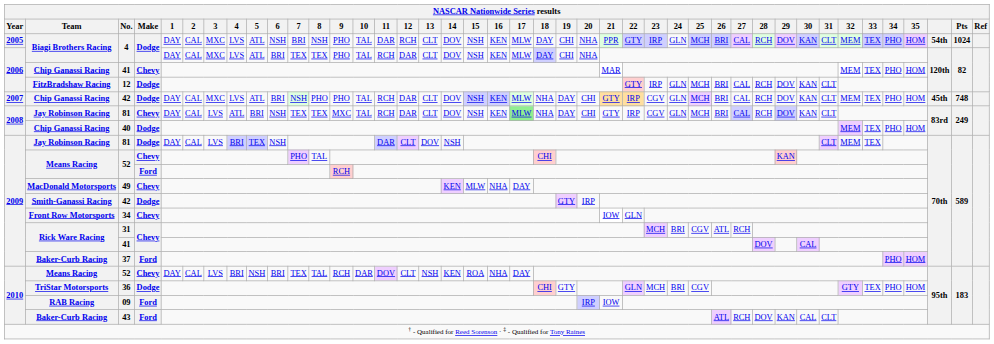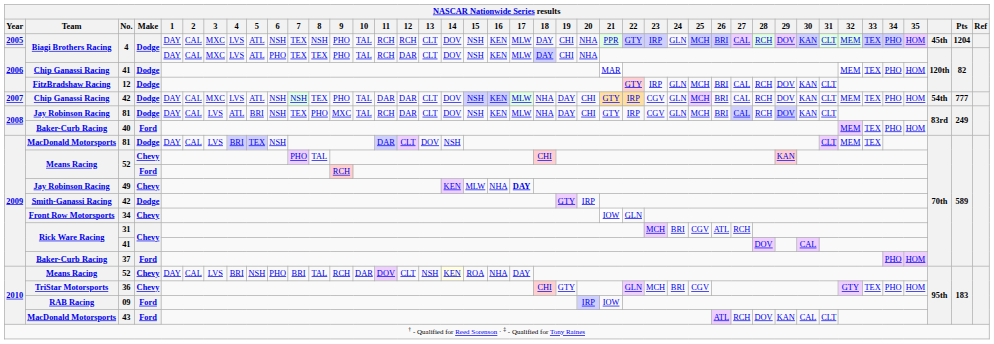 <table class="wikitable" style="text-align:center; font-size:75%">
 <tr>
 <th colspan=42><a href='#'>NASCAR Nationwide Series</a> results</th>
 </tr>
 <tr>
 <th>Year</th>
 <th>Team</th>
 <th>No.</th>
 <th>Make</th>
 <th>1</th>
 <th>2</th>
 <th>3</th>
 <th>4</th>
 <th>5</th>
 <th>6</th>
 <th>7</th>
 <th>8</th>
 <th>9</th>
 <th>10</th>
 <th>11</th>
 <th>12</th>
 <th>13</th>
 <th>14</th>
 <th>15</th>
 <th>16</th>
 <th>17</th>
 <th>18</th>
 <th>19</th>
 <th>20</th>
 <th>21</th>
 <th>22</th>
 <th>23</th>
 <th>24</th>
 <th>25</th>
 <th>26</th>
 <th>27</th>
 <th>28</th>
 <th>29</th>
 <th>30</th>
 <th>31</th>
 <th>32</th>
 <th>33</th>
 <th>34</th>
 <th>35</th>
 <th></th>
 <th>Pts</th>
 <th>Ref</th>
 </tr>
 <tr>
 <th><a href='#'>2005</a></th>
 <th rowspan=2><a href='#'>Biagi Brothers Racing</a></th>
 <th rowspan=2>4</th>
 <th rowspan=2><a href='#'>Dodge</a></th>
 <td><a href='#'>DAY</a></td>
 <td><a href='#'>CAL</a></td>
 <td><a href='#'>MXC</a></td>
 <td><a href='#'>LVS</a></td>
 <td><a href='#'>ATL</a></td>
 <td><a href='#'>NSH</a></td>
-<td><a href='#'>BRI</a></td>
+<td><a href='#'>TEX</a></td>
 <td><a href='#'>NSH</a></td>
 <td><a href='#'>PHO</a></td>
 <td><a href='#'>TAL</a></td>
-<td><a href='#'>DAR</a></td>
+<td><a href='#'>RCH</a></td>
 <td><a href='#'>RCH</a></td>
 <td><a href='#'>CLT</a></td>
 <td><a href='#'>DOV</a></td>
 <td><a href='#'>NSH</a></td>
 <td><a href='#'>KEN</a></td>
 <td><a href='#'>MLW</a></td>
 <td><a href='#'>DAY</a></td>
 <td><a href='#'>CHI</a></td>
 <td><a href='#'>NHA</a></td>
 <td style="background:#DFFFDF;"><a href='#'>PPR</a><br></td>
 <td style="background:#CFCFFF;"><a href='#'>GTY</a><br></td>
 <td style="background:#CFCFFF;"><a href='#'>IRP</a><br></td>
 <td><a href='#'>GLN</a></td>
 <td style="background:#CFCFFF;"><a href='#'>MCH</a><br></td>
 <td style="background:#CFCFFF;"><a href='#'>BRI</a><br></td>
 <td style="background:#EFCFFF;"><a href='#'>CAL</a><br></td>
 <td style="background:#DFFFDF;"><a href='#'>RCH</a><br></td>
 <td style="background:#EFCFFF;"><a href='#'>DOV</a><br></td>
 <td style="background:#CFCFFF;"><a href='#'>KAN</a><br></td>
 <td style="background:#DFFFDF;"><a href='#'>CLT</a><br></td>
 <td style="background:#DFFFDF;"><a href='#'>MEM</a><br></td>
 <td style="background:#CFCFFF;"><a href='#'>TEX</a><br></td>
 <td style="background:#CFCFFF;"><a href='#'>PHO</a><br></td>
 <td style="background:#EFCFFF;"><a href='#'>HOM</a><br></td>
-<th>54th</th>
-<th>1024</th>
+<th>45th</th>
+<th>1204</th>
 <th></th>
 </tr>
 <tr>
 <th rowspan=3><a href='#'>2006</a></th>
 <td><a href='#'>DAY</a></td>
 <td><a href='#'>CAL</a></td>
 <td><a href='#'>MXC</a></td>
 <td><a href='#'>LVS</a></td>
 <td><a href='#'>ATL</a></td>
-<td><a href='#'>BRI</a></td>
+<td><a href='#'>PHO</a></td>
 <td><a href='#'>TEX</a></td>
 <td><a href='#'>TEX</a></td>
 <td><a href='#'>PHO</a></td>
 <td><a href='#'>TAL</a></td>
 <td><a href='#'>RCH</a></td>
 <td><a href='#'>DAR</a></td>
 <td><a href='#'>CLT</a></td>
 <td><a href='#'>DOV</a></td>
 <td><a href='#'>NSH</a></td>
 <td><a href='#'>KEN</a></td>
 <td><a href='#'>MLW</a></td>
 <td style="background:#CFCFFF;"><a href='#'>DAY</a><br></td>
 <td><a href='#'>CHI</a></td>
 <td><a href='#'>NHA</a></td>
 <td colspan=15></td>
 <th rowspan=3>120th</th>
 <th rowspan=3>82</th>
 <th rowspan=3></th>
 </tr>
 <tr>
 <th><a href='#'>Chip Ganassi Racing</a></th>
 <th>41</th>
-<th><a href='#'>Chevy</a></th>
+<th><a href='#'>Dodge</a></th>
 <td colspan=20></td>
 <td style="background:#FFFFFF;"><a href='#'>MAR</a><br></td>
 <td colspan=10></td>
 <td style="background:#FFFFFF;"><a href='#'>MEM</a><br></td>
 <td><a href='#'>TEX</a></td>
 <td><a href='#'>PHO</a></td>
 <td><a href='#'>HOM</a></td>
 </tr>
 <tr>
 <th><a href='#'>FitzBradshaw Racing</a></th>
 <th>12</th>
 <th><a href='#'>Dodge</a></th>
 <td colspan=21></td>
 <td style="background:#FFCFCF;"><a href='#'>GTY</a><br></td>
 <td><a href='#'>IRP</a></td>
 <td><a href='#'>GLN</a></td>
 <td><a href='#'>MCH</a></td>
 <td><a href='#'>BRI</a></td>
 <td><a href='#'>CAL</a></td>
 <td><a href='#'>RCH</a></td>
 <td><a href='#'>DOV</a></td>
 <td><a href='#'>KAN</a></td>
 <td><a href='#'>CLT</a></td>
 <td colspan=4></td>
 </tr>
 <tr>
 <th><a href='#'>2007</a></th>
 <th><a href='#'>Chip Ganassi Racing</a></th>
 <th>42</th>
 <th><a href='#'>Dodge</a></th>
 <td><a href='#'>DAY</a></td>
 <td><a href='#'>CAL</a></td>
 <td><a href='#'>MXC</a></td>
 <td><a href='#'>LVS</a></td>
 <td><a href='#'>ATL</a></td>
-<td><a href='#'>BRI</a></td>
+<td><a href='#'>NSH</a></td>
 <td style="background:#DFFFDF;"><a href='#'>NSH</a><br></td>
-<td><a href='#'>PHO</a></td>
+<td><a href='#'>TEX</a></td>
 <td><a href='#'>PHO</a></td>
 <td><a href='#'>TAL</a></td>
-<td><a href='#'>RCH</a></td>
+<td><a href='#'>DAR</a></td>
 <td><a href='#'>DAR</a></td>
 <td><a href='#'>CLT</a></td>
 <td><a href='#'>DOV</a></td>
 <td style="background:#CFCFFF;"><a href='#'>NSH</a><br></td>
 <td style="background:#CFCFFF;"><a href='#'>KEN</a><br></td>
 <td style="background:#DFFFDF;"><a href='#'>MLW</a><br></td>
 <td><a href='#'>NHA</a></td>
 <td><a href='#'>DAY</a></td>
 <td><a href='#'>CHI</a></td>
 <td style="background:#FFDF9F;"><a href='#'>GTY</a><br></td>
 <td style="background:#FFDF9F;"><a href='#'>IRP</a><br></td>
 <td><a href='#'>CGV</a></td>
 <td><a href='#'>GLN</a></td>
 <td style="background:#EFCFFF;"><a href='#'>MCH</a><br></td>
 <td><a href='#'>BRI</a></td>
 <td><a href='#'>CAL</a></td>
 <td><a href='#'>RCH</a></td>
 <td><a href='#'>DOV</a></td>
 <td><a href='#'>KAN</a></td>
 <td><a href='#'>CLT</a></td>
 <td><a href='#'>MEM</a></td>
 <td><a href='#'>TEX</a></td>
 <td><a href='#'>PHO</a></td>
 <td><a href='#'>HOM</a></td>
-<th>45th</th>
-<th>748</th>
+<th>54th</th>
+<th>777</th>
 <th></th>
 </tr>
 <tr>
 <th rowspan=2><a href='#'>2008</a></th>
 <th><a href='#'>Jay Robinson Racing</a></th>
 <th>81</th>
-<th><a href='#'>Chevy</a></th>
+<th><a href='#'>Dodge</a></th>
 <td><a href='#'>DAY</a></td>
 <td><a href='#'>CAL</a></td>
 <td><a href='#'>LVS</a></td>
 <td><a href='#'>ATL</a></td>
 <td><a href='#'>BRI</a></td>
 <td><a href='#'>NSH</a></td>
 <td><a href='#'>TEX</a></td>
-<td><a href='#'>TEX</a></td>
+<td><a href='#'>PHO</a></td>
 <td><a href='#'>MXC</a></td>
 <td><a href='#'>TAL</a></td>
 <td><a href='#'>RCH</a></td>
 <td><a href='#'>DAR</a></td>
 <td><a href='#'>CLT</a></td>
 <td><a href='#'>DOV</a></td>
 <td><a href='#'>NSH</a></td>
 <td><a href='#'>KEN</a></td>
-<td style="background: lightgreen;"><a href='#'>MLW</a></td>
+<td><a href='#'>MLW</a></td>
 <td><a href='#'>NHA</a></td>
 <td><a href='#'>DAY</a></td>
 <td><a href='#'>CHI</a></td>
 <td><a href='#'>GTY</a></td>
 <td><a href='#'>IRP</a></td>
 <td><a href='#'>CGV</a></td>
 <td><a href='#'>GLN</a></td>
 <td><a href='#'>MCH</a></td>
 <td><a href='#'>BRI</a></td>
 <td style="background:#CFCFFF;"><a href='#'>CAL</a><br></td>
 <td><a href='#'>RCH</a></td>
 <td style="background:#CFCFFF;"><a href='#'>DOV</a><br></td>
 <td><a href='#'>KAN</a></td>
 <td><a href='#'>CLT</a></td>
 <td colspan=4></td>
 <th rowspan=2>83rd</th>
 <th rowspan=2>249</th>
 <th rowspan=2></th>
 </tr>
 <tr>
-<th><a href='#'>Chip Ganassi Racing</a></th>
+<th><a href='#'>Baker-Curb Racing</a></th>
 <th>40</th>
-<th><a href='#'>Dodge</a></th>
+<th><a href='#'>Ford</a></th>
 <td colspan=31></td>
 <td style="background:#EFCFFF;"><a href='#'>MEM</a><br></td>
 <td><a href='#'>TEX</a></td>
 <td><a href='#'>PHO</a></td>
 <td><a href='#'>HOM</a></td>
 </tr>
 <tr>
 <th rowspan=9><a href='#'>2009</a></th>
-<th><a href='#'>Jay Robinson Racing</a></th>
+<th><a href='#'>MacDonald Motorsports</a></th>
 <th>81</th>
 <th><a href='#'>Dodge</a></th>
 <td><a href='#'>DAY</a></td>
 <td><a href='#'>CAL</a></td>
 <td><a href='#'>LVS</a></td>
 <td style="background:#CFCFFF;"><a href='#'>BRI</a><br></td>
 <td style="background:#CFCFFF;"><a href='#'>TEX</a><br></td>
 <td><a href='#'>NSH</a></td>
 <td colspan=4></td>
 <td style="background:#CFCFFF;"><a href='#'>DAR</a><br></td>
 <td style="background:#EFCFFF;"><a href='#'>CLT</a><br></td>
 <td><a href='#'>DOV</a></td>
 <td><a href='#'>NSH</a></td>
 <td colspan=16></td>
 <td style="background:#EFCFFF;"><a href='#'>CLT</a><br></td>
 <td><a href='#'>MEM</a></td>
 <td><a href='#'>TEX</a></td>
 <td colspan=2></td>
 <th rowspan=9>70th</th>
 <th rowspan=9>589</th>
 <th rowspan=9></th>
 </tr>
 <tr>
 <th rowspan=2><a href='#'>Means Racing</a></th>
 <th rowspan=2>52</th>
 <th><a href='#'>Chevy</a></th>
 <td colspan=6></td>
 <td style="background:#EFCFFF;"><a href='#'>PHO</a><br></td>
 <td><a href='#'>TAL</a></td>
 <td colspan=9></td>
 <td style="background:#FFCFCF;"><a href='#'>CHI</a><br></td>
 <td colspan=10></td>
 <td style="background:#FFCFCF;"><a href='#'>KAN</a><br></td>
 <td colspan=6></td>
 </tr>
 <tr>
 <th><a href='#'>Ford</a></th>
 <td colspan=8></td>
 <td style="background:#FFCFCF;"><a href='#'>RCH</a><br></td>
 <td colspan=26></td>
 </tr>
 <tr>
-<th><a href='#'>MacDonald Motorsports</a></th>
+<th><a href='#'>Jay Robinson Racing</a></th>
 <th>49</th>
 <th><a href='#'>Chevy</a></th>
 <td colspan=13></td>
 <td style="background:#EFCFFF;"><a href='#'>KEN</a><br></td>
 <td><a href='#'>MLW</a></td>
 <td><a href='#'>NHA</a></td>
-<td><a href='#'>DAY</a></td>
+<td><strong><a href='#'>DAY</a></strong></td>
 <td colspan=18></td>
 </tr>
 <tr>
 <th><a href='#'>Smith-Ganassi Racing</a></th>
 <th>42</th>
 <th><a href='#'>Dodge</a></th>
 <td colspan=18></td>
 <td style="background:#EFCFFF;"><a href='#'>GTY</a><br></td>
 <td><a href='#'>IRP</a></td>
 <td colspan=15></td>
 </tr>
 <tr>
 <th><a href='#'>Front Row Motorsports</a></th>
 <th>34</th>
 <th><a href='#'>Chevy</a></th>
 <td colspan=20></td>
 <td style="background:#FFFFFF;"><a href='#'>IOW</a><br></td>
 <td><a href='#'>GLN</a></td>
 <td colspan=13></td>
 </tr>
 <tr>
 <th rowspan=2><a href='#'>Rick Ware Racing</a></th>
 <th>31</th>
 <th rowspan=2><a href='#'>Chevy</a></th>
 <td colspan=22></td>
 <td style="background:#EFCFFF;"><a href='#'>MCH</a><br></td>
 <td><a href='#'>BRI</a></td>
 <td><a href='#'>CGV</a></td>
 <td><a href='#'>ATL</a></td>
 <td><a href='#'>RCH</a></td>
 <td colspan=8></td>
 </tr>
 <tr>
 <th>41</th>
 <td colspan=27></td>
 <td style="background:#EFCFFF;"><a href='#'>DOV</a><br></td>
 <td></td>
 <td style="background:#EFCFFF;"><a href='#'>CAL</a><br></td>
 <td colspan=5></td>
 </tr>
 <tr>
 <th><a href='#'>Baker-Curb Racing</a></th>
 <th>37</th>
 <th><a href='#'>Ford</a></th>
 <td colspan=33></td>
 <td style="background:#EFCFFF;"><a href='#'>PHO</a><br></td>
 <td style="background:#EFCFFF;"><a href='#'>HOM</a><br></td>
 </tr>
 <tr>
 <th rowspan=4><a href='#'>2010</a></th>
 <th><a href='#'>Means Racing</a></th>
 <th>52</th>
 <th><a href='#'>Chevy</a></th>
 <td><a href='#'>DAY</a></td>
 <td><a href='#'>CAL</a></td>
 <td><a href='#'>LVS</a></td>
 <td><a href='#'>BRI</a></td>
 <td><a href='#'>NSH</a></td>
+<td><a href='#'>PHO</a></td>
 <td><a href='#'>BRI</a></td>
-<td><a href='#'>TEX</a></td>
 <td><a href='#'>TAL</a></td>
 <td><a href='#'>RCH</a></td>
 <td><a href='#'>DAR</a></td>
 <td style="background:#EFCFFF;"><a href='#'>DOV</a><br></td>
 <td><a href='#'>CLT</a></td>
 <td><a href='#'>NSH</a></td>
-<td><a href='#'>KEN</a></td>
+<td style="background: lightyellow;"><a href='#'>KEN</a></td>
 <td><a href='#'>ROA</a></td>
 <td><a href='#'>NHA</a></td>
 <td><a href='#'>DAY</a></td>
 <td colspan=18></td>
 <th rowspan=4>95th</th>
 <th rowspan=4>183</th>
 <th rowspan=4></th>
 </tr>
 <tr>
 <th><a href='#'>TriStar Motorsports</a></th>
 <th>36</th>
-<th><a href='#'>Dodge</a></th>
+<th><a href='#'>Chevy</a></th>
 <td colspan=17></td>
 <td style="background:#FFCFCF;"><a href='#'>CHI</a><br></td>
 <td><a href='#'>GTY</a></td>
 <td colspan=2></td>
 <td style="background:#EFCFFF;"><a href='#'>GLN</a><br></td>
 <td><a href='#'>MCH</a></td>
 <td><a href='#'>BRI</a></td>
 <td><a href='#'>CGV</a></td>
 <td colspan=6></td>
 <td style="background:#EFCFFF;"><a href='#'>GTY</a><br></td>
 <td><a href='#'>TEX</a></td>
 <td><a href='#'>PHO</a></td>
 <td><a href='#'>HOM</a></td>
 </tr>
 <tr>
 <th><a href='#'>RAB Racing</a></th>
 <th>09</th>
 <th><a href='#'>Ford</a></th>
 <td colspan=19></td>
 <td style="background:#CFCFFF;"><a href='#'>IRP</a><br></td>
 <td><a href='#'>IOW</a></td>
 <td colspan=14></td>
 </tr>
 <tr>
-<th><a href='#'>Baker-Curb Racing</a></th>
+<th><a href='#'>MacDonald Motorsports</a></th>
 <th>43</th>
 <th><a href='#'>Ford</a></th>
 <td colspan=25></td>
 <td style="background:#EFCFFF;"><a href='#'>ATL</a><br></td>
 <td><a href='#'>RCH</a></td>
 <td><a href='#'>DOV</a></td>
 <td><a href='#'>KAN</a></td>
 <td><a href='#'>CAL</a></td>
 <td><a href='#'>CLT</a></td>
 <td colspan=4></td>
 </tr>
 <tr>
 <td colspan=42><small><sup>†</sup> - Qualified for <a href='#'>Reed Sorenson</a> · <sup>‡</sup> - Qualified for <a href='#'>Tony Raines</a></small></td>
 </tr>
 </table>
